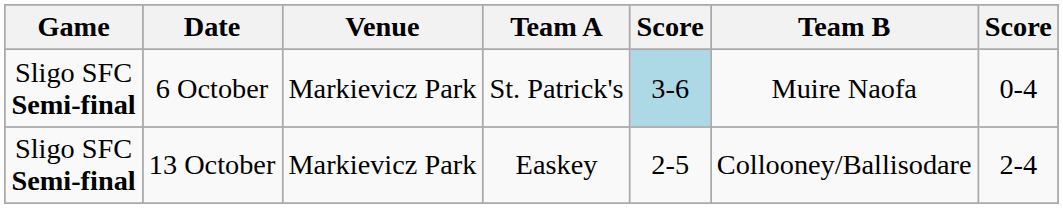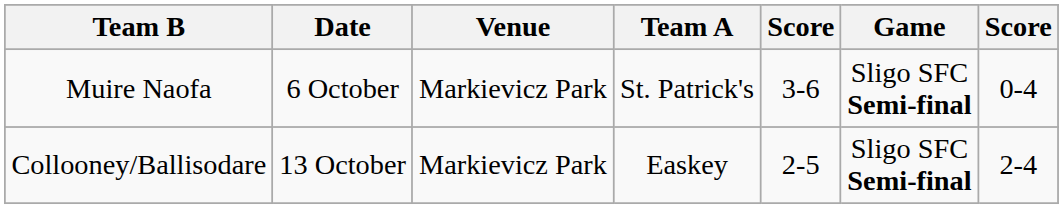 <table class="wikitable">
 <tr>
-<th>Game</th>
+<th>Team B</th>
 <th>Date</th>
 <th>Venue</th>
 <th>Team A</th>
 <th>Score</th>
-<th>Team B</th>
+<th>Game</th>
 <th>Score</th>
 </tr>
 <tr align="center">
-<td>Sligo SFC<br><strong>Semi-final</strong></td>
+<td>Muire Naofa</td>
 <td>6 October</td>
 <td>Markievicz Park</td>
 <td>St. Patrick's</td>
-<td style="background: lightblue;">3-6</td>
-<td>Muire Naofa</td>
+<td>3-6</td>
+<td>Sligo SFC<br><strong>Semi-final</strong></td>
 <td>0-4</td>
 </tr>
 <tr align="center">
-<td>Sligo SFC<br><strong>Semi-final</strong></td>
+<td>Collooney/Ballisodare</td>
 <td>13 October</td>
 <td>Markievicz Park</td>
 <td>Easkey</td>
 <td>2-5</td>
-<td>Collooney/Ballisodare</td>
+<td>Sligo SFC<br><strong>Semi-final</strong></td>
 <td>2-4</td>
 </tr>
 </table>
